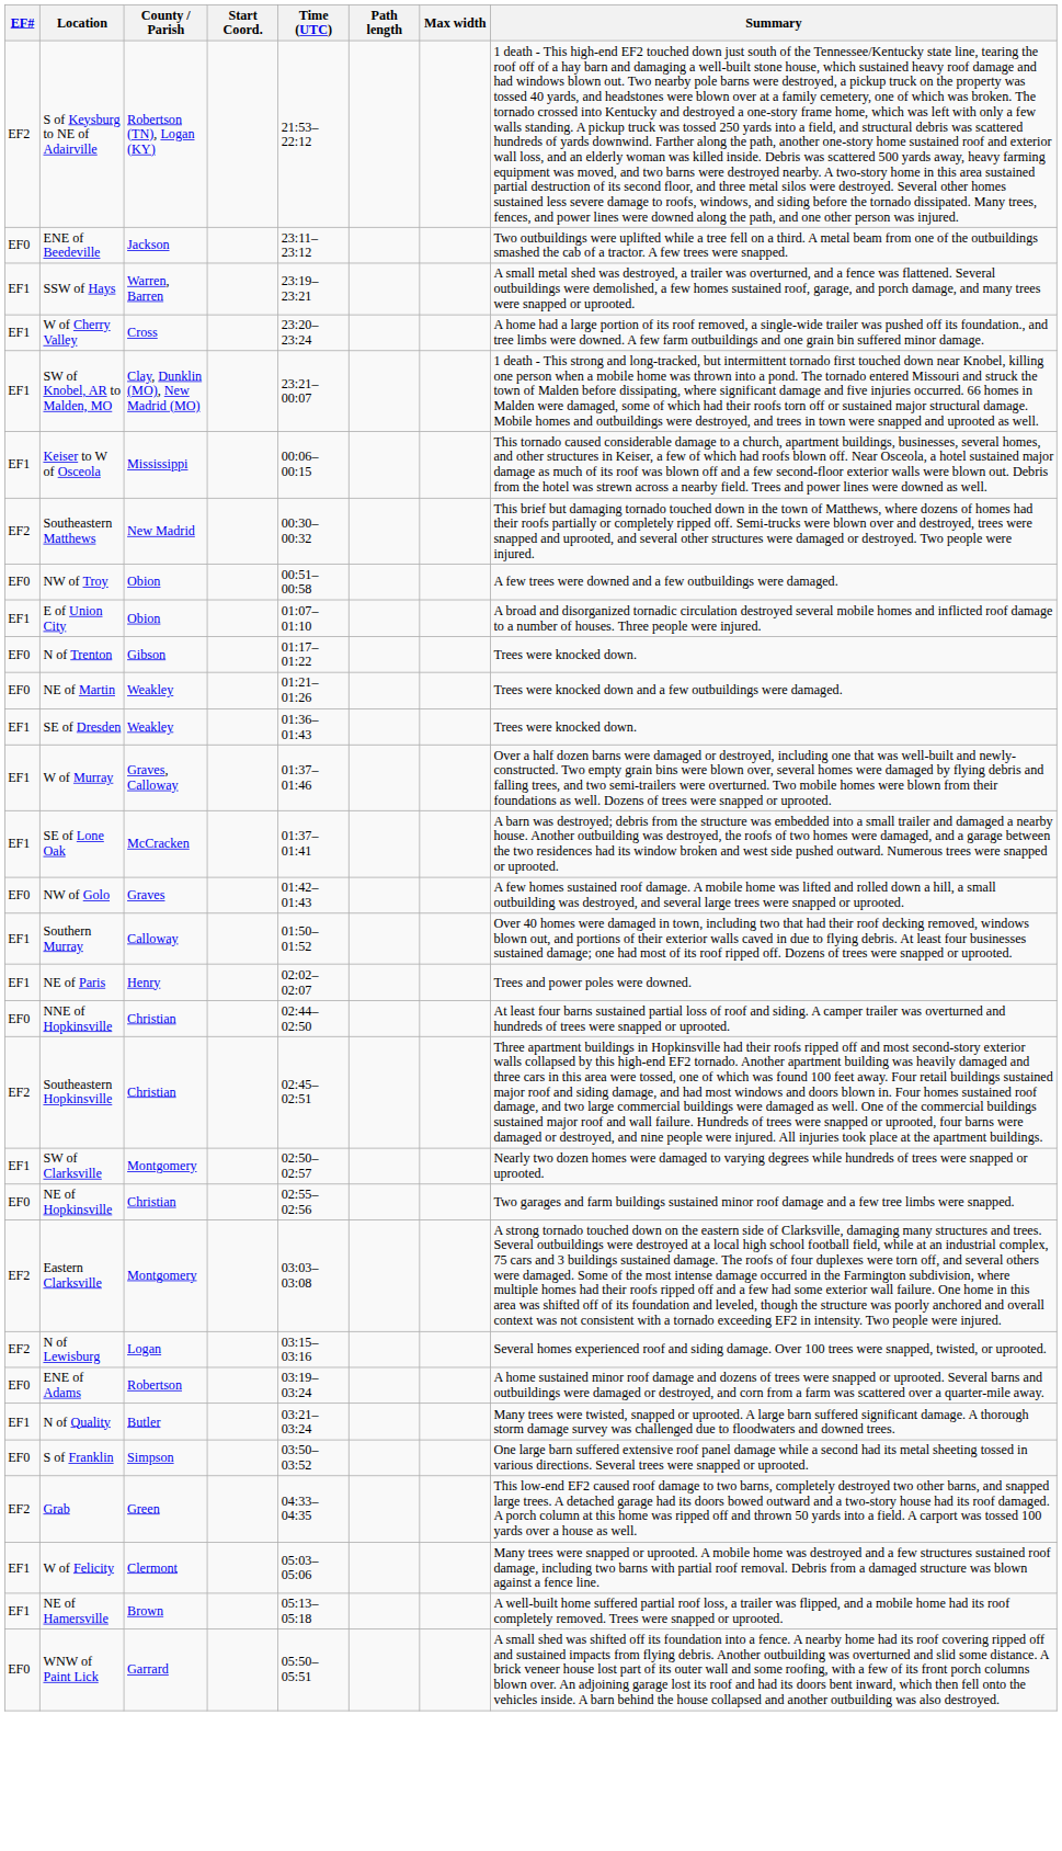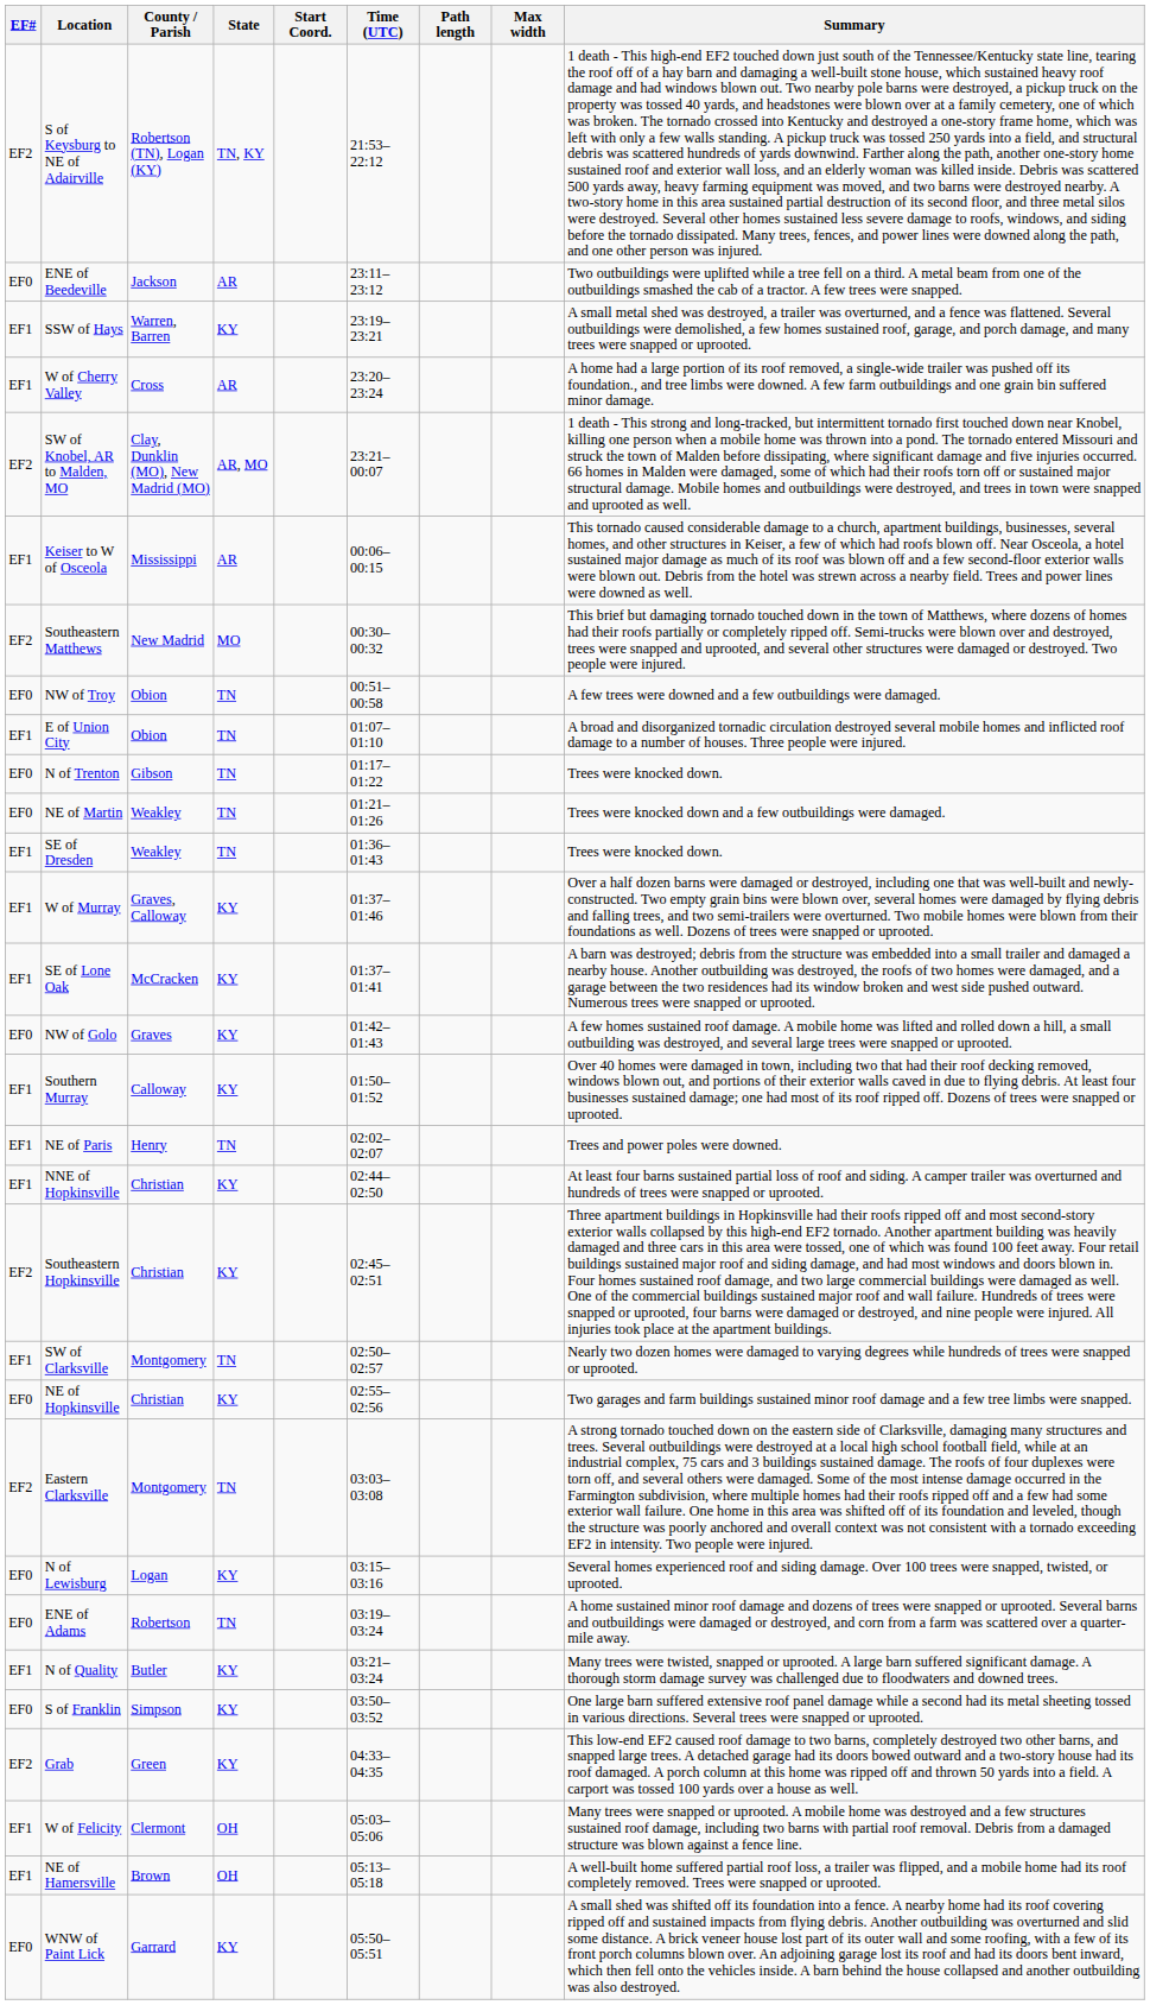 <table class="wikitable sortable" style="width:100%;">
 <tr>
 <th scope="col"  style="width:3%; text-align:center;"><a href='#'>EF#</a></th>
 <th scope="col"  style="width:7%; text-align:center;" class="unsortable">Location</th>
 <th scope="col"  style="width:6%; text-align:center;" class="unsortable">County / Parish</th>
+<th scope="col"  style="width:5%; text-align:center;">State</th>
 <th scope="col"  style="width:6%; text-align:center;">Start Coord.</th>
 <th scope="col"  style="width:6%; text-align:center;">Time (<a href='#'>UTC</a>)</th>
 <th scope="col"  style="width:6%; text-align:center;">Path length</th>
 <th scope="col"  style="width:6%; text-align:center;">Max width</th>
 <th scope="col" class="unsortable" style="width:48%; text-align:center;">Summary</th>
 </tr>
 <tr>
 <td bgcolor=>EF2</td>
 <td>S of <a href='#'>Keysburg</a> to NE of <a href='#'>Adairville</a></td>
 <td><a href='#'>Robertson (TN)</a>, <a href='#'>Logan (KY)</a></td>
+<td><a href='#'>TN</a>, <a href='#'>KY</a></td>
 <td></td>
 <td>21:53–22:12</td>
 <td></td>
 <td></td>
 <td>1 death - This high-end EF2 touched down just south of the Tennessee/Kentucky state line, tearing the roof off of a hay barn and damaging a well-built stone house, which sustained heavy roof damage and had windows blown out. Two nearby pole barns were destroyed, a pickup truck on the property was tossed 40 yards, and headstones were blown over at a family cemetery, one of which was broken. The tornado crossed into Kentucky and destroyed a one-story frame home, which was left with only a few walls standing. A pickup truck was tossed 250 yards into a field, and structural debris was scattered hundreds of yards downwind. Farther along the path, another one-story home sustained roof and exterior wall loss, and an elderly woman was killed inside. Debris was scattered 500 yards away, heavy farming equipment was moved, and two barns were destroyed nearby. A two-story home in this area sustained partial destruction of its second floor, and three metal silos were destroyed. Several other homes sustained less severe damage to roofs, windows, and siding before the tornado dissipated. Many trees, fences, and power lines were downed along the path, and one other person was injured.</td>
 </tr>
 <tr>
 <td bgcolor=>EF0</td>
 <td>ENE of <a href='#'>Beedeville</a></td>
 <td><a href='#'>Jackson</a></td>
+<td><a href='#'>AR</a></td>
 <td></td>
 <td>23:11–23:12</td>
 <td></td>
 <td></td>
 <td>Two outbuildings were uplifted while a tree fell on a third. A metal beam from one of the outbuildings smashed the cab of a tractor. A few trees were snapped.</td>
 </tr>
 <tr>
 <td bgcolor=>EF1</td>
 <td>SSW of <a href='#'>Hays</a></td>
 <td><a href='#'>Warren</a>, <a href='#'>Barren</a></td>
+<td><a href='#'>KY</a></td>
 <td></td>
 <td>23:19–23:21</td>
 <td></td>
 <td></td>
 <td>A small metal shed was destroyed, a trailer was overturned, and a fence was flattened. Several outbuildings were demolished, a few homes sustained roof, garage, and porch damage, and many trees were snapped or uprooted.</td>
 </tr>
 <tr>
 <td bgcolor=>EF1</td>
 <td>W of <a href='#'>Cherry Valley</a></td>
 <td><a href='#'>Cross</a></td>
+<td><a href='#'>AR</a></td>
 <td></td>
 <td>23:20–23:24</td>
 <td></td>
 <td></td>
 <td>A home had a large portion of its roof removed, a single-wide trailer was pushed off its foundation., and tree limbs were downed. A few farm outbuildings and one grain bin suffered minor damage.</td>
 </tr>
 <tr>
-<td bgcolor=>EF1</td>
+<td bgcolor=>EF2</td>
 <td>SW of <a href='#'>Knobel, AR</a> to <a href='#'>Malden, MO</a></td>
 <td><a href='#'>Clay</a>, <a href='#'>Dunklin (MO)</a>, <a href='#'>New Madrid (MO)</a></td>
+<td><a href='#'>AR</a>, <a href='#'>MO</a></td>
 <td></td>
 <td>23:21–00:07</td>
 <td></td>
 <td></td>
 <td>1 death - This strong and long-tracked, but intermittent tornado first touched down near Knobel, killing one person when a mobile home was thrown into a pond. The tornado entered Missouri and struck the town of Malden before dissipating, where significant damage and five injuries occurred. 66 homes in Malden were damaged, some of which had their roofs torn off or sustained major structural damage. Mobile homes and outbuildings were destroyed, and trees in town were snapped and uprooted as well.<br></td>
 </tr>
 <tr>
 <td bgcolor=>EF1</td>
 <td><a href='#'>Keiser</a> to W of <a href='#'>Osceola</a></td>
 <td><a href='#'>Mississippi</a></td>
+<td><a href='#'>AR</a></td>
 <td></td>
 <td>00:06–00:15</td>
 <td></td>
 <td></td>
 <td>This tornado caused considerable damage to a church, apartment buildings, businesses, several homes, and other structures in Keiser, a few of which had roofs blown off. Near Osceola, a hotel sustained major damage as much of its roof was blown off and a few second-floor exterior walls were blown out. Debris from the hotel was strewn across a nearby field. Trees and power lines were downed as well.</td>
 </tr>
 <tr>
 <td bgcolor=>EF2</td>
 <td>Southeastern <a href='#'>Matthews</a></td>
 <td><a href='#'>New Madrid</a></td>
+<td><a href='#'>MO</a></td>
 <td></td>
 <td>00:30–00:32</td>
 <td></td>
 <td></td>
 <td>This brief but damaging tornado touched down in the town of Matthews, where dozens of homes had their roofs partially or completely ripped off. Semi-trucks were blown over and destroyed, trees were snapped and uprooted, and several other structures were damaged or destroyed. Two people were injured.</td>
 </tr>
 <tr>
 <td bgcolor=>EF0</td>
 <td>NW of <a href='#'>Troy</a></td>
 <td><a href='#'>Obion</a></td>
+<td><a href='#'>TN</a></td>
 <td></td>
 <td>00:51–00:58</td>
 <td></td>
 <td></td>
 <td>A few trees were downed and a few outbuildings were damaged.</td>
 </tr>
 <tr>
 <td bgcolor=>EF1</td>
 <td>E of <a href='#'>Union City</a></td>
 <td><a href='#'>Obion</a></td>
+<td><a href='#'>TN</a></td>
 <td></td>
 <td>01:07–01:10</td>
 <td></td>
 <td></td>
 <td>A broad and disorganized tornadic circulation destroyed several mobile homes and inflicted roof damage to a number of houses. Three people were injured.</td>
 </tr>
 <tr>
 <td bgcolor=>EF0</td>
 <td>N of <a href='#'>Trenton</a></td>
 <td><a href='#'>Gibson</a></td>
+<td><a href='#'>TN</a></td>
 <td></td>
 <td>01:17–01:22</td>
 <td></td>
 <td></td>
 <td>Trees were knocked down.</td>
 </tr>
 <tr>
 <td bgcolor=>EF0</td>
 <td>NE of <a href='#'>Martin</a></td>
 <td><a href='#'>Weakley</a></td>
+<td><a href='#'>TN</a></td>
 <td></td>
 <td>01:21–01:26</td>
 <td></td>
 <td></td>
 <td>Trees were knocked down and a few outbuildings were damaged.</td>
 </tr>
 <tr>
 <td bgcolor=>EF1</td>
 <td>SE of <a href='#'>Dresden</a></td>
 <td><a href='#'>Weakley</a></td>
+<td><a href='#'>TN</a></td>
 <td></td>
 <td>01:36–01:43</td>
 <td></td>
 <td></td>
 <td>Trees were knocked down.</td>
 </tr>
 <tr>
 <td bgcolor=>EF1</td>
 <td>W of <a href='#'>Murray</a></td>
 <td><a href='#'>Graves</a>, <a href='#'>Calloway</a></td>
+<td><a href='#'>KY</a></td>
 <td></td>
 <td>01:37–01:46</td>
 <td></td>
 <td></td>
 <td>Over a half dozen barns were damaged or destroyed, including one that was well-built and newly-constructed. Two empty grain bins were blown over, several homes were damaged by flying debris and falling trees, and two semi-trailers were overturned. Two mobile homes were blown from their foundations as well. Dozens of trees were snapped or uprooted.</td>
 </tr>
 <tr>
 <td bgcolor=>EF1</td>
 <td>SE of <a href='#'>Lone Oak</a></td>
 <td><a href='#'>McCracken</a></td>
+<td><a href='#'>KY</a></td>
 <td></td>
 <td>01:37–01:41</td>
 <td></td>
 <td></td>
 <td>A barn was destroyed; debris from the structure was embedded into a small trailer and damaged a nearby house. Another outbuilding was destroyed, the roofs of two homes were damaged, and a garage between the two residences had its window broken and west side pushed outward. Numerous trees were snapped or uprooted.</td>
 </tr>
 <tr>
 <td bgcolor=>EF0</td>
 <td>NW of <a href='#'>Golo</a></td>
 <td><a href='#'>Graves</a></td>
+<td><a href='#'>KY</a></td>
 <td></td>
 <td>01:42–01:43</td>
 <td></td>
 <td></td>
 <td>A few homes sustained roof damage. A mobile home was lifted and rolled down a hill, a small outbuilding was destroyed, and several large trees were snapped or uprooted.</td>
 </tr>
 <tr>
 <td bgcolor=>EF1</td>
 <td>Southern <a href='#'>Murray</a></td>
 <td><a href='#'>Calloway</a></td>
+<td><a href='#'>KY</a></td>
 <td></td>
 <td>01:50–01:52</td>
 <td></td>
 <td></td>
 <td>Over 40 homes were damaged in town, including two that had their roof decking removed, windows blown out, and portions of their exterior walls caved in due to flying debris. At least four businesses sustained damage; one had most of its roof ripped off. Dozens of trees were snapped or uprooted.</td>
 </tr>
 <tr>
 <td bgcolor=>EF1</td>
 <td>NE of <a href='#'>Paris</a></td>
 <td><a href='#'>Henry</a></td>
+<td><a href='#'>TN</a></td>
 <td></td>
 <td>02:02–02:07</td>
 <td></td>
 <td></td>
 <td>Trees and power poles were downed.</td>
 </tr>
 <tr>
-<td bgcolor=>EF0</td>
+<td bgcolor=>EF1</td>
 <td>NNE of <a href='#'>Hopkinsville</a></td>
 <td><a href='#'>Christian</a></td>
+<td><a href='#'>KY</a></td>
 <td></td>
 <td>02:44–02:50</td>
 <td></td>
 <td></td>
 <td>At least four barns sustained partial loss of roof and siding. A camper trailer was overturned and hundreds of trees were snapped or uprooted.</td>
 </tr>
 <tr>
 <td bgcolor=>EF2</td>
 <td>Southeastern <a href='#'>Hopkinsville</a></td>
 <td><a href='#'>Christian</a></td>
+<td><a href='#'>KY</a></td>
 <td></td>
 <td>02:45–02:51</td>
 <td></td>
 <td></td>
 <td>Three apartment buildings in Hopkinsville had their roofs ripped off and most second-story exterior walls collapsed by this high-end EF2 tornado. Another apartment building was heavily damaged and three cars in this area were tossed, one of which was found 100 feet away. Four retail buildings sustained major roof and siding damage, and had most windows and doors blown in. Four homes sustained roof damage, and two large commercial buildings were damaged as well. One of the commercial buildings sustained major roof and wall failure. Hundreds of trees were snapped or uprooted, four barns were damaged or destroyed, and nine people were injured. All injuries took place at the apartment buildings.</td>
 </tr>
 <tr>
 <td bgcolor=>EF1</td>
 <td>SW of <a href='#'>Clarksville</a></td>
 <td><a href='#'>Montgomery</a></td>
+<td><a href='#'>TN</a></td>
 <td></td>
 <td>02:50–02:57</td>
 <td></td>
 <td></td>
 <td>Nearly two dozen homes were damaged to varying degrees while hundreds of trees were snapped or uprooted.</td>
 </tr>
 <tr>
 <td bgcolor=>EF0</td>
 <td>NE of <a href='#'>Hopkinsville</a></td>
 <td><a href='#'>Christian</a></td>
+<td><a href='#'>KY</a></td>
 <td></td>
 <td>02:55–02:56</td>
 <td></td>
 <td></td>
 <td>Two garages and farm buildings sustained minor roof damage and a few tree limbs were snapped.</td>
 </tr>
 <tr>
 <td bgcolor=>EF2</td>
 <td>Eastern <a href='#'>Clarksville</a></td>
 <td><a href='#'>Montgomery</a></td>
+<td><a href='#'>TN</a></td>
 <td></td>
 <td>03:03–03:08</td>
 <td></td>
 <td></td>
 <td>A strong tornado touched down on the eastern side of Clarksville, damaging many structures and trees. Several outbuildings were destroyed at a local high school football field, while at an industrial complex, 75 cars and 3 buildings sustained damage. The roofs of four duplexes were torn off, and several others were damaged. Some of the most intense damage occurred in the Farmington subdivision, where multiple homes had their roofs ripped off and a few had some exterior wall failure. One home in this area was shifted off of its foundation and leveled, though the structure was poorly anchored and overall context was not consistent with a tornado exceeding EF2 in intensity. Two people were injured.</td>
 </tr>
 <tr>
-<td bgcolor=>EF2</td>
+<td bgcolor=>EF0</td>
 <td>N of <a href='#'>Lewisburg</a></td>
 <td><a href='#'>Logan</a></td>
+<td><a href='#'>KY</a></td>
 <td></td>
 <td>03:15–03:16</td>
 <td></td>
 <td></td>
 <td>Several homes experienced roof and siding damage. Over 100 trees were snapped, twisted, or uprooted.</td>
 </tr>
 <tr>
 <td bgcolor=>EF0</td>
 <td>ENE of <a href='#'>Adams</a></td>
 <td><a href='#'>Robertson</a></td>
+<td><a href='#'>TN</a></td>
 <td></td>
 <td>03:19–03:24</td>
 <td></td>
 <td></td>
 <td>A home sustained minor roof damage and dozens of trees were snapped or uprooted. Several barns and outbuildings were damaged or destroyed, and corn from a farm was scattered over a quarter-mile away.</td>
 </tr>
 <tr>
 <td bgcolor=>EF1</td>
 <td>N of <a href='#'>Quality</a></td>
 <td><a href='#'>Butler</a></td>
+<td><a href='#'>KY</a></td>
 <td></td>
 <td>03:21–03:24</td>
 <td></td>
 <td></td>
 <td>Many trees were twisted, snapped or uprooted. A large barn suffered significant damage. A thorough storm damage survey was challenged due to floodwaters and downed trees.</td>
 </tr>
 <tr>
 <td bgcolor=>EF0</td>
 <td>S of <a href='#'>Franklin</a></td>
 <td><a href='#'>Simpson</a></td>
+<td><a href='#'>KY</a></td>
 <td></td>
 <td>03:50–03:52</td>
 <td></td>
 <td></td>
 <td>One large barn suffered extensive roof panel damage while a second had its metal sheeting tossed in various directions. Several trees were snapped or uprooted.</td>
 </tr>
 <tr>
 <td bgcolor=>EF2</td>
 <td><a href='#'>Grab</a></td>
 <td><a href='#'>Green</a></td>
+<td><a href='#'>KY</a></td>
 <td></td>
 <td>04:33–04:35</td>
 <td></td>
 <td></td>
 <td>This low-end EF2 caused roof damage to two barns, completely destroyed two other barns, and snapped large trees. A detached garage had its doors bowed outward and a two-story house had its roof damaged. A porch column at this home was ripped off and thrown 50 yards into a field. A carport was tossed 100 yards over a house as well.</td>
 </tr>
 <tr>
 <td bgcolor=>EF1</td>
 <td>W of <a href='#'>Felicity</a></td>
 <td><a href='#'>Clermont</a></td>
+<td><a href='#'>OH</a></td>
 <td></td>
 <td>05:03–05:06</td>
 <td></td>
 <td></td>
 <td>Many trees were snapped or uprooted. A mobile home was destroyed and a few structures sustained roof damage, including two barns with partial roof removal. Debris from a damaged structure was blown against a fence line.</td>
 </tr>
 <tr>
 <td bgcolor=>EF1</td>
 <td>NE of <a href='#'>Hamersville</a></td>
 <td><a href='#'>Brown</a></td>
+<td><a href='#'>OH</a></td>
 <td></td>
 <td>05:13–05:18</td>
 <td></td>
 <td></td>
 <td>A well-built home suffered partial roof loss, a trailer was flipped, and a mobile home had its roof completely removed. Trees were snapped or uprooted.</td>
 </tr>
 <tr>
 <td bgcolor=>EF0</td>
 <td>WNW of <a href='#'>Paint Lick</a></td>
 <td><a href='#'>Garrard</a></td>
+<td><a href='#'>KY</a></td>
 <td></td>
 <td>05:50–05:51</td>
 <td></td>
 <td></td>
 <td>A small shed was shifted off its foundation into a fence. A nearby home had its roof covering ripped off and sustained impacts from flying debris. Another outbuilding was overturned and slid some distance. A brick veneer house lost part of its outer wall and some roofing, with a few of its front porch columns blown over. An adjoining garage lost its roof and had its doors bent inward, which then fell onto the vehicles inside. A barn behind the house collapsed and another outbuilding was also destroyed.</td>
 </tr>
 </table>
